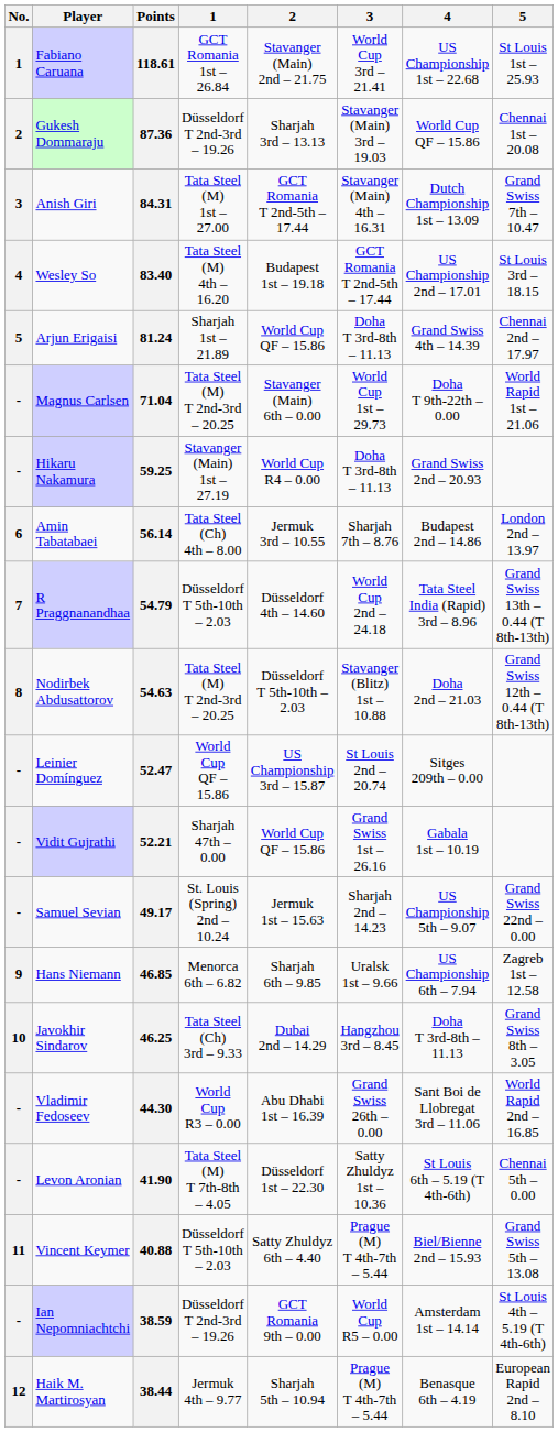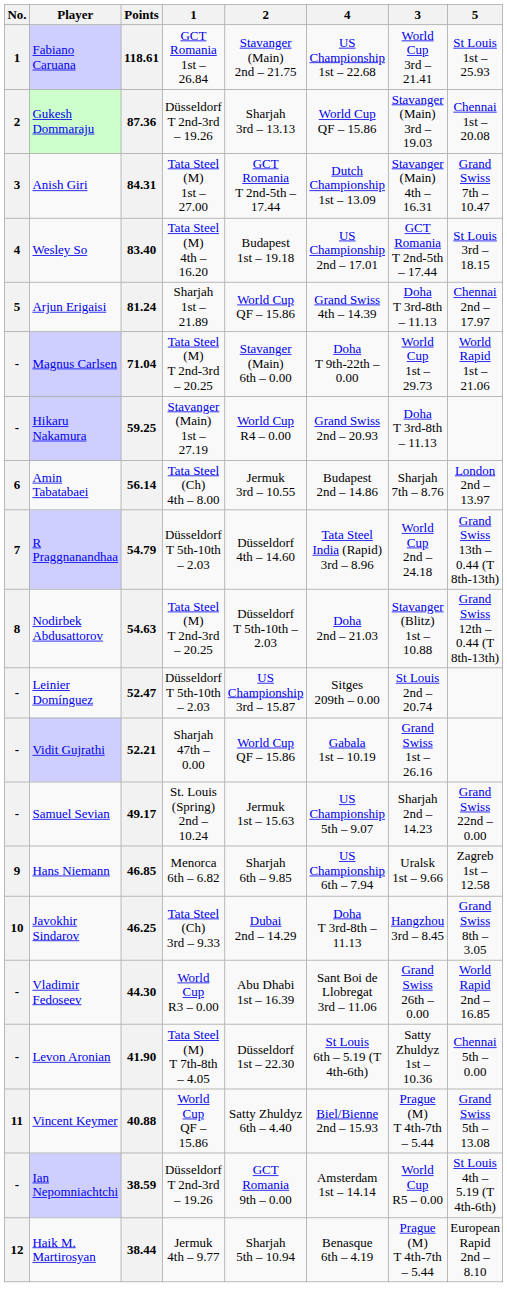 <table class="wikitable" style="text-align:center">
 <tr>
 <th>No.</th>
 <th>Player</th>
 <th>Points</th>
 <th>1</th>
 <th>2</th>
+<th>4</th>
 <th>3</th>
-<th>4</th>
 <th>5</th>
 </tr>
 <tr>
 <th>1</th>
 <td style="text-align:left;background:#cfcfff"> <a href='#'>Fabiano Caruana</a></td>
 <th>118.61</th>
 <td> <a href='#'>GCT Romania</a><br><span>1st – 26.84</span></td>
 <td> <a href='#'>Stavanger</a> (Main)<br><span>2nd – 21.75</span></td>
+<td> <a href='#'>US Championship</a><br><span>1st – 22.68</span></td>
 <td> <a href='#'>World Cup</a><br><span>3rd – 21.41</span></td>
-<td> <a href='#'>US Championship</a><br><span>1st – 22.68</span></td>
 <td> <a href='#'>St Louis</a><br><span>1st – 25.93</span></td>
 </tr>
 <tr>
 <th>2</th>
 <td style="text-align:left;background:#ccffcc"> <a href='#'>Gukesh Dommaraju</a></td>
 <th>87.36</th>
 <td> Düsseldorf<br><span>T 2nd-3rd – 19.26</span></td>
 <td> Sharjah<br><span>3rd – 13.13</span></td>
+<td> <a href='#'>World Cup</a><br><span>QF – 15.86</span></td>
 <td> <a href='#'>Stavanger</a> (Main)<br><span>3rd – 19.03</span></td>
-<td> <a href='#'>World Cup</a><br><span>QF – 15.86</span></td>
 <td> <a href='#'>Chennai</a><br><span>1st – 20.08</span></td>
 </tr>
 <tr>
 <th>3</th>
 <td style="text-align:left"> <a href='#'>Anish Giri</a></td>
 <th>84.31</th>
 <td> <a href='#'>Tata Steel</a> (M)<br><span>1st – 27.00</span></td>
 <td> <a href='#'>GCT Romania</a><br><span>T 2nd-5th – 17.44</span></td>
+<td> <a href='#'>Dutch Championship</a><br><span>1st – 13.09</span></td>
 <td> <a href='#'>Stavanger</a> (Main)<br><span>4th – 16.31</span></td>
-<td> <a href='#'>Dutch Championship</a><br><span>1st – 13.09</span></td>
 <td> <a href='#'>Grand Swiss</a><br><span>7th – 10.47</span></td>
 </tr>
 <tr>
 <th>4</th>
 <td style="text-align:left"> <a href='#'>Wesley So</a></td>
 <th>83.40</th>
 <td> <a href='#'>Tata Steel</a> (M)<br><span>4th – 16.20</span></td>
 <td> Budapest<br><span>1st – 19.18</span></td>
+<td> <a href='#'>US Championship</a><br><span>2nd – 17.01</span></td>
 <td> <a href='#'>GCT Romania</a><br><span>T 2nd-5th – 17.44</span></td>
-<td> <a href='#'>US Championship</a><br><span>2nd – 17.01</span></td>
 <td> <a href='#'>St Louis</a><br><span>3rd – 18.15</span></td>
 </tr>
 <tr>
 <th>5</th>
 <td style="text-align:left"> <a href='#'>Arjun Erigaisi</a></td>
 <th>81.24</th>
 <td> Sharjah<br><span>1st – 21.89</span></td>
 <td> <a href='#'>World Cup</a><br><span>QF – 15.86</span></td>
+<td> <a href='#'>Grand Swiss</a><br><span>4th – 14.39</span></td>
 <td> <a href='#'>Doha</a><br><span>T 3rd-8th – 11.13</span></td>
-<td> <a href='#'>Grand Swiss</a><br><span>4th – 14.39</span></td>
 <td> <a href='#'>Chennai</a><br><span>2nd – 17.97</span></td>
 </tr>
 <tr>
 <th>-</th>
 <td style="text-align:left;background:#cfcfff"> <a href='#'>Magnus Carlsen</a></td>
 <th>71.04</th>
 <td> <a href='#'>Tata Steel</a> (M)<br><span>T 2nd-3rd – 20.25</span></td>
 <td> <a href='#'>Stavanger</a> (Main)<br><span>6th – 0.00</span></td>
+<td> <a href='#'>Doha</a><br><span>T 9th-22th – 0.00</span></td>
 <td> <a href='#'>World Cup</a><br><span>1st – 29.73</span></td>
-<td> <a href='#'>Doha</a><br><span>T 9th-22th – 0.00</span></td>
 <td> <a href='#'>World Rapid</a><br><span>1st – 21.06</span></td>
 </tr>
 <tr>
 <th>-</th>
 <td style="text-align:left;background:#cfcfff"> <a href='#'>Hikaru Nakamura</a></td>
 <th>59.25</th>
 <td> <a href='#'>Stavanger</a> (Main)<br><span>1st – 27.19</span></td>
 <td> <a href='#'>World Cup</a><br><span>R4 – 0.00</span></td>
+<td> <a href='#'>Grand Swiss</a><br><span>2nd – 20.93</span></td>
 <td> <a href='#'>Doha</a><br><span>T 3rd-8th – 11.13</span></td>
-<td> <a href='#'>Grand Swiss</a><br><span>2nd – 20.93</span></td>
 <td></td>
 </tr>
 <tr>
 <th>6</th>
 <td style="text-align:left"> <a href='#'>Amin Tabatabaei</a></td>
 <th>56.14</th>
 <td> <a href='#'>Tata Steel</a> (Ch)<br><span>4th – 8.00</span></td>
 <td> Jermuk<br><span>3rd – 10.55</span></td>
+<td> Budapest<br><span>2nd – 14.86</span></td>
 <td> Sharjah<br><span>7th – 8.76</span></td>
-<td> Budapest<br><span>2nd – 14.86</span></td>
 <td> <a href='#'>London</a><br><span>2nd – 13.97</span></td>
 </tr>
 <tr>
 <th>7</th>
 <td style="text-align:left;background:#cfcfff"> <a href='#'>R Praggnanandhaa</a></td>
 <th>54.79</th>
 <td> Düsseldorf<br><span>T 5th-10th – 2.03</span></td>
 <td> Düsseldorf<br><span>4th – 14.60</span></td>
+<td> <a href='#'>Tata Steel India</a> (Rapid)<br><span>3rd – 8.96</span></td>
 <td> <a href='#'>World Cup</a><br><span>2nd – 24.18</span></td>
-<td> <a href='#'>Tata Steel India</a> (Rapid)<br><span>3rd – 8.96</span></td>
 <td> <a href='#'>Grand Swiss</a> <br><span>13th – 0.44 (T 8th-13th)</span></td>
 </tr>
 <tr>
 <th>8</th>
 <td style="text-align:left"> <a href='#'>Nodirbek Abdusattorov</a></td>
 <th>54.63</th>
 <td> <a href='#'>Tata Steel</a> (M)<br><span>T 2nd-3rd – 20.25</span></td>
 <td> Düsseldorf<br><span>T 5th-10th – 2.03</span></td>
+<td> <a href='#'>Doha</a><br><span>2nd – 21.03</span></td>
 <td> <a href='#'>Stavanger</a> (Blitz)<br><span>1st – 10.88</span></td>
-<td> <a href='#'>Doha</a><br><span>2nd – 21.03</span></td>
 <td> <a href='#'>Grand Swiss</a> <br><span>12th – 0.44 (T 8th-13th)</span></td>
 </tr>
 <tr>
 <th>-</th>
 <td style="text-align:left"> <a href='#'>Leinier Domínguez</a></td>
 <th>52.47</th>
-<td> <a href='#'>World Cup</a><br><span>QF – 15.86</span></td>
+<td> Düsseldorf<br><span>T 5th-10th – 2.03</span></td>
 <td> <a href='#'>US Championship</a><br><span>3rd – 15.87</span></td>
+<td> Sitges<br><span>209th</span> <span>– 0.00</span></td>
 <td> <a href='#'>St Louis</a><br><span>2nd – 20.74</span></td>
-<td> Sitges<br><span>209th</span> <span>– 0.00</span></td>
 <td></td>
 </tr>
 <tr>
 <th>-</th>
 <td style="text-align:left;background:#cfcfff"> <a href='#'>Vidit Gujrathi</a></td>
 <th>52.21</th>
 <td> Sharjah<br><span>47th – 0.00</span></td>
 <td> <a href='#'>World Cup</a><br><span>QF – 15.86</span></td>
+<td> <a href='#'>Gabala</a> <br><span>1st – 10.19</span></td>
 <td> <a href='#'>Grand Swiss</a> <br><span>1st – 26.16</span></td>
-<td> <a href='#'>Gabala</a> <br><span>1st – 10.19</span></td>
 <td></td>
 </tr>
 <tr>
 <th>-</th>
 <td style="text-align:left"> <a href='#'>Samuel Sevian</a></td>
 <th>49.17</th>
 <td> St. Louis (Spring)<br><span>2nd – 10.24</span></td>
 <td> Jermuk<br><span>1st – 15.63</span></td>
+<td> <a href='#'>US Championship</a><br><span>5th – 9.07</span></td>
 <td> Sharjah<br><span>2nd – 14.23</span></td>
-<td> <a href='#'>US Championship</a><br><span>5th – 9.07</span></td>
 <td> <a href='#'>Grand Swiss</a> <br><span>22nd – 0.00</span></td>
 </tr>
 <tr>
 <th>9</th>
 <td style="text-align:left"> <a href='#'>Hans Niemann</a></td>
 <th>46.85</th>
 <td> Menorca<br><span>6th – 6.82</span></td>
 <td> Sharjah<br><span>6th – 9.85</span></td>
+<td> <a href='#'>US Championship</a><br><span>6th – 7.94</span></td>
 <td> Uralsk<br><span>1st – 9.66</span></td>
-<td> <a href='#'>US Championship</a><br><span>6th – 7.94</span></td>
 <td> Zagreb<br><span>1st – 12.58</span></td>
 </tr>
 <tr>
 <th>10</th>
 <td style="text-align:left"> <a href='#'>Javokhir Sindarov</a></td>
 <th>46.25</th>
 <td> <a href='#'>Tata Steel</a> (Ch)<br><span>3rd – 9.33</span></td>
 <td> <a href='#'>Dubai</a><br><span>2nd – 14.29</span></td>
+<td> <a href='#'>Doha</a><br><span>T 3rd-8th – 11.13</span></td>
 <td> <a href='#'>Hangzhou</a><br><span>3rd – 8.45</span></td>
-<td> <a href='#'>Doha</a><br><span>T 3rd-8th – 11.13</span></td>
 <td> <a href='#'>Grand Swiss</a> <br><span>8th – 3.05</span></td>
 </tr>
 <tr>
 <th>-</th>
 <td style="text-align:left"> <a href='#'>Vladimir Fedoseev</a></td>
 <th>44.30</th>
 <td> <a href='#'>World Cup</a><br><span>R3 – 0.00</span></td>
 <td> Abu Dhabi<br><span>1st – 16.39</span></td>
+<td> Sant Boi de Llobregat<br><span>3rd – 11.06</span></td>
 <td> <a href='#'>Grand Swiss</a> <br><span>26th – 0.00</span></td>
-<td> Sant Boi de Llobregat<br><span>3rd – 11.06</span></td>
 <td> <a href='#'>World Rapid</a><br><span>2nd – 16.85</span></td>
 </tr>
 <tr>
 <th>-</th>
 <td style="text-align:left"> <a href='#'>Levon Aronian</a></td>
 <th>41.90</th>
 <td> <a href='#'>Tata Steel</a> (M)<br><span>T 7th-8th – 4.05</span></td>
 <td> Düsseldorf<br><span>1st – 22.30</span></td>
+<td> <a href='#'>St Louis</a><br><span>6th – 5.19 (T 4th-6th)</span></td>
 <td> Satty Zhuldyz<br><span>1st – 10.36</span></td>
-<td> <a href='#'>St Louis</a><br><span>6th – 5.19 (T 4th-6th)</span></td>
 <td> <a href='#'>Chennai</a><br><span>5th – 0.00</span></td>
 </tr>
 <tr>
 <th>11</th>
 <td style="text-align:left"> <a href='#'>Vincent Keymer</a></td>
 <th>40.88</th>
-<td> Düsseldorf<br><span>T 5th-10th – 2.03</span></td>
+<td> <a href='#'>World Cup</a><br><span>QF – 15.86</span></td>
 <td> Satty Zhuldyz<br><span>6th – 4.40</span></td>
+<td> <a href='#'>Biel/Bienne</a><br><span>2nd – 15.93</span></td>
 <td> <a href='#'>Prague</a> (M)<br><span>T 4th-7th – 5.44</span></td>
-<td> <a href='#'>Biel/Bienne</a><br><span>2nd – 15.93</span></td>
 <td> <a href='#'>Grand Swiss</a> <br><span>5th – 13.08</span></td>
 </tr>
 <tr>
 <th>-</th>
 <td style="text-align:left;background:#cfcfff"> <a href='#'>Ian Nepomniachtchi</a></td>
 <th>38.59</th>
 <td> Düsseldorf<br><span>T 2nd-3rd – 19.26</span></td>
 <td> <a href='#'>GCT Romania</a><br><span>9th – 0.00</span></td>
+<td> Amsterdam<br><span>1st – 14.14</span></td>
 <td> <a href='#'>World Cup</a><br><span>R5 – 0.00</span></td>
-<td> Amsterdam<br><span>1st – 14.14</span></td>
 <td> <a href='#'>St Louis</a><br><span>4th – 5.19 (T 4th-6th)</span></td>
 </tr>
 <tr>
 <th>12</th>
 <td style="text-align:left"> <a href='#'>Haik M. Martirosyan</a></td>
 <th>38.44</th>
 <td> Jermuk<br><span>4th – 9.77</span></td>
 <td> Sharjah<br><span>5th – 10.94</span></td>
+<td> Benasque<br><span>6th – 4.19</span></td>
 <td> <a href='#'>Prague</a> (M)<br><span>T 4th-7th – 5.44</span></td>
-<td> Benasque<br><span>6th – 4.19</span></td>
 <td> European Rapid<br><span>2nd – 8.10</span></td>
 </tr>
 </table>
